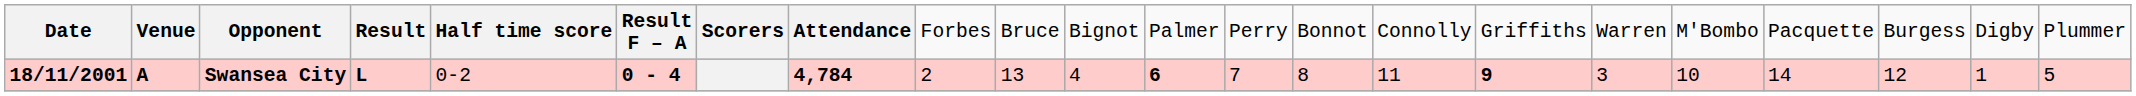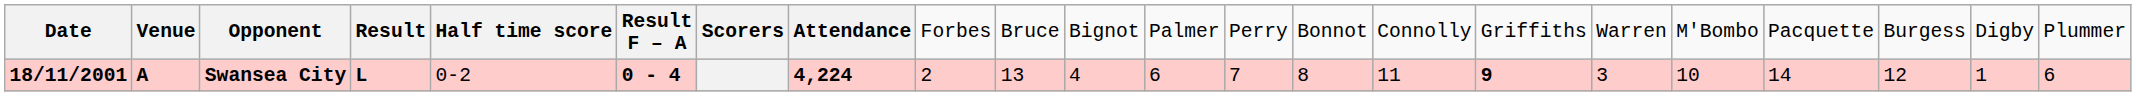 <table class="wikitable">
 <tr>
 <th><strong>Date</strong></th>
 <th><strong>Venue</strong></th>
 <th><strong>Opponent</strong></th>
 <th><strong>Result</strong></th>
 <th><strong>Half time score</strong></th>
 <th><strong>Result</strong><br><strong>F – A</strong></th>
 <th><strong>Scorers</strong></th>
 <th><strong>Attendance</strong></th>
 <td>Forbes</td>
 <td>Bruce</td>
 <td>Bignot</td>
 <td>Palmer</td>
 <td>Perry</td>
 <td>Bonnot</td>
 <td>Connolly</td>
 <td>Griffiths</td>
 <td>Warren</td>
 <td>M'Bombo</td>
 <td>Pacquette</td>
 <td>Burgess</td>
 <td>Digby</td>
 <td>Plummer</td>
 </tr>
 <tr style="background: #FFCCCC;">
 <td><strong>18/11/2001</strong></td>
 <td><strong>A</strong></td>
 <td><strong>Swansea City</strong></td>
 <td><strong>L</strong></td>
 <td>0-2</td>
 <td><strong>0 - 4</strong></td>
 <th></th>
-<td><strong>4,784</strong></td>
+<td><strong>4,224</strong></td>
 <td>2</td>
 <td>13</td>
 <td>4</td>
-<td><strong>6</strong></td>
+<td>6</td>
 <td>7</td>
 <td>8</td>
 <td>11</td>
 <td><strong>9</strong></td>
 <td>3</td>
 <td>10</td>
 <td>14</td>
 <td>12</td>
 <td>1</td>
-<td>5</td>
+<td>6</td>
 </tr>
 </table>
